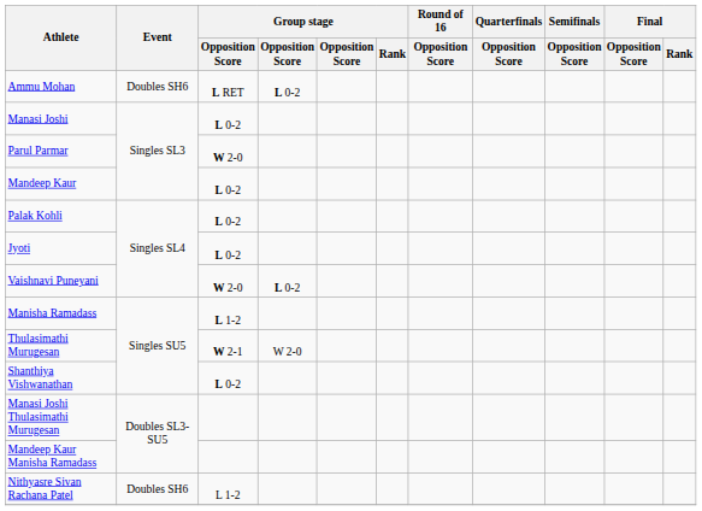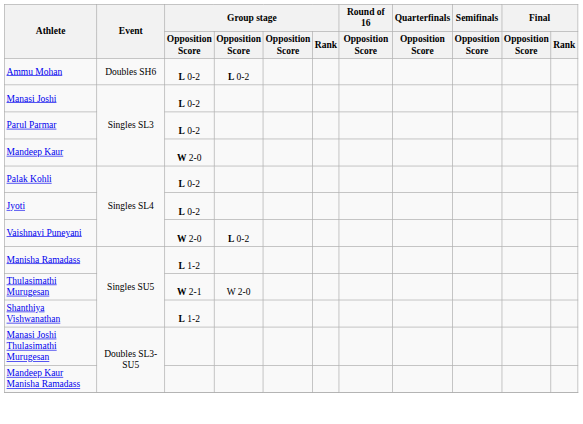 <table class="wikitable" style="text-align:center; font-size:90%">
 <tr>
 <th rowspan="2">Athlete</th>
 <th rowspan="2">Event</th>
 <th colspan="4">Group stage</th>
 <th>Round of 16</th>
 <th>Quarterfinals</th>
 <th>Semifinals</th>
 <th colspan="2">Final</th>
 </tr>
 <tr>
 <th>Opposition<br>Score</th>
 <th>Opposition<br>Score</th>
 <th>Opposition<br>Score</th>
 <th>Rank</th>
 <th>Opposition<br>Score</th>
 <th>Opposition<br>Score</th>
 <th>Opposition<br>Score</th>
 <th>Opposition<br>Score</th>
 <th>Rank</th>
 </tr>
 <tr>
 <td align="left"><a href='#'>Ammu Mohan</a></td>
 <td>Doubles SH6</td>
-<td><br><strong>L</strong> RET</td>
+<td><br><strong>L</strong> 0-2</td>
 <td><br><strong>L</strong> 0-2</td>
 <td></td>
 <td></td>
 <td></td>
 <td></td>
 <td></td>
 <td></td>
 <td></td>
 </tr>
 <tr>
 <td align="left"><a href='#'>Manasi Joshi</a></td>
 <td rowspan="3">Singles SL3</td>
 <td><br><strong>L</strong> 0-2</td>
 <td><br></td>
 <td></td>
 <td></td>
 <td></td>
 <td></td>
 <td></td>
 <td></td>
 <td></td>
 </tr>
 <tr>
 <td align="left"><a href='#'>Parul Parmar</a></td>
-<td><br><strong>W</strong> 2-0</td>
+<td><br><strong>L</strong> 0-2</td>
 <td><br></td>
 <td></td>
 <td></td>
 <td></td>
 <td></td>
 <td></td>
 <td></td>
 <td></td>
 </tr>
 <tr>
 <td align="left"><a href='#'>Mandeep Kaur</a></td>
-<td><br><strong>L</strong> 0-2</td>
+<td><br><strong>W</strong> 2-0</td>
 <td><br></td>
 <td></td>
 <td></td>
 <td></td>
 <td></td>
 <td></td>
 <td></td>
 <td></td>
 </tr>
 <tr>
 <td align="left"><a href='#'>Palak Kohli</a></td>
 <td rowspan="3">Singles SL4</td>
 <td><br><strong>L</strong> 0-2</td>
 <td></td>
 <td></td>
 <td></td>
 <td></td>
 <td></td>
 <td></td>
 <td></td>
 <td></td>
 </tr>
 <tr>
 <td align="left"><a href='#'>Jyoti</a></td>
 <td><br><strong>L</strong> 0-2</td>
 <td></td>
 <td></td>
 <td></td>
 <td></td>
 <td></td>
 <td></td>
 <td></td>
 <td></td>
 </tr>
 <tr>
 <td align="left"><a href='#'>Vaishnavi Puneyani</a></td>
 <td><br><strong>W</strong> 2-0</td>
 <td><br><strong>L</strong> 0-2</td>
 <td><br></td>
 <td></td>
 <td></td>
 <td></td>
 <td></td>
 <td></td>
 <td></td>
 </tr>
 <tr>
 <td align="left"><a href='#'>Manisha Ramadass</a></td>
 <td rowspan="3">Singles SU5</td>
 <td><br><strong>L</strong> 1-2</td>
 <td><br></td>
 <td></td>
 <td></td>
 <td></td>
 <td></td>
 <td></td>
 <td></td>
 <td></td>
 </tr>
 <tr>
 <td align="left"><a href='#'>Thulasimathi Murugesan</a></td>
 <td><br><strong>W</strong> 2-1</td>
 <td><br>W 2-0</td>
 <td></td>
 <td></td>
 <td></td>
 <td></td>
 <td></td>
 <td></td>
 <td></td>
 </tr>
 <tr>
 <td align="left"><a href='#'>Shanthiya Vishwanathan</a></td>
-<td><br><strong>L</strong> 0-2</td>
+<td><br><strong>L</strong> 1-2</td>
 <td><br></td>
 <td></td>
 <td></td>
 <td></td>
 <td></td>
 <td></td>
 <td></td>
 <td></td>
 </tr>
 <tr>
 <td align="left"><a href='#'>Manasi Joshi</a><br><a href='#'>Thulasimathi Murugesan</a></td>
 <td rowspan="2">Doubles SL3-SU5</td>
 <td></td>
 <td></td>
 <td></td>
 <td></td>
 <td></td>
 <td></td>
 <td></td>
 <td></td>
 <td></td>
 </tr>
 <tr>
 <td align="left"><a href='#'>Mandeep Kaur</a><br><a href='#'>Manisha Ramadass</a></td>
 <td><br></td>
 <td></td>
 <td></td>
 <td></td>
 <td></td>
 <td></td>
 <td></td>
 <td></td>
 <td></td>
 </tr>
 <tr>
-<td align="left"><a href='#'>Nithyasre Sivan</a><br><a href='#'>Rachana Patel</a></td>
-<td>Doubles SH6</td>
-<td><br>L 1-2</td>
-<td></td>
-<td></td>
-<td></td>
-<td></td>
-<td></td>
-<td></td>
-<td></td>
-<td></td>
-</tr>
-<tr>
 </tr>
 </table>
